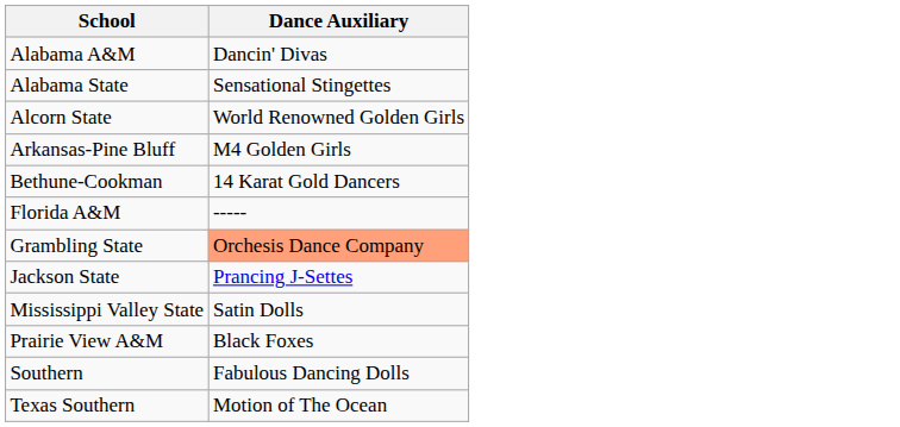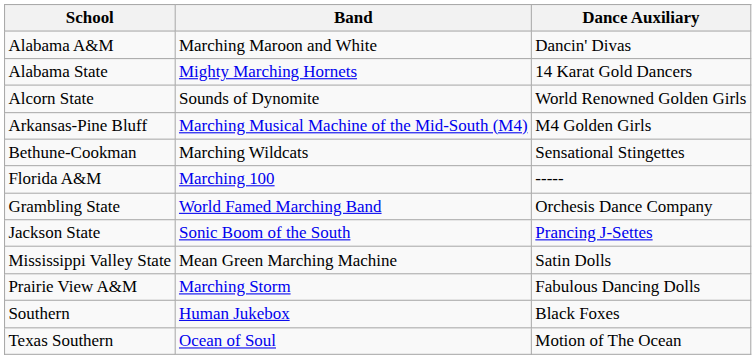 <table class="wikitable">
 <tr>
 <th>School</th>
+<th>Band</th>
 <th>Dance Auxiliary</th>
 </tr>
 <tr>
 <td>Alabama A&M</td>
+<td>Marching Maroon and White</td>
 <td>Dancin' Divas</td>
 </tr>
 <tr>
 <td>Alabama State</td>
-<td>Sensational Stingettes</td>
+<td><a href='#'>Mighty Marching Hornets</a></td>
+<td>14 Karat Gold Dancers</td>
 </tr>
 <tr>
 <td>Alcorn State</td>
+<td>Sounds of Dynomite</td>
 <td>World Renowned Golden Girls</td>
 </tr>
 <tr>
 <td>Arkansas-Pine Bluff</td>
+<td><a href='#'>Marching Musical Machine of the Mid-South (M4)</a></td>
 <td>M4 Golden Girls</td>
 </tr>
 <tr>
 <td>Bethune-Cookman</td>
-<td>14 Karat Gold Dancers</td>
+<td>Marching Wildcats</td>
+<td>Sensational Stingettes</td>
 </tr>
 <tr>
 <td>Florida A&M</td>
+<td><a href='#'>Marching 100</a></td>
 <td>-----</td>
 </tr>
 <tr>
 <td>Grambling State</td>
-<td style="background: lightsalmon;">Orchesis Dance Company</td>
+<td><a href='#'>World Famed Marching Band</a></td>
+<td>Orchesis Dance Company</td>
 </tr>
 <tr>
 <td>Jackson State</td>
+<td><a href='#'>Sonic Boom of the South</a></td>
 <td><a href='#'>Prancing J-Settes</a></td>
 </tr>
 <tr>
 <td>Mississippi Valley State</td>
+<td>Mean Green Marching Machine</td>
 <td>Satin Dolls</td>
 </tr>
 <tr>
 <td>Prairie View A&M</td>
+<td><a href='#'>Marching Storm</a></td>
+<td>Fabulous Dancing Dolls</td>
+</tr>
+<tr>
+<td>Southern</td>
+<td><a href='#'>Human Jukebox</a></td>
 <td>Black Foxes</td>
 </tr>
 <tr>
-<td>Southern</td>
-<td>Fabulous Dancing Dolls</td>
-</tr>
-<tr>
 <td>Texas Southern</td>
+<td><a href='#'>Ocean of Soul</a></td>
 <td>Motion of The Ocean</td>
 </tr>
 </table>
